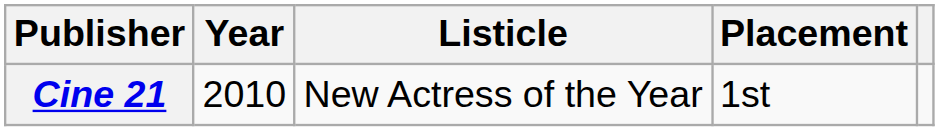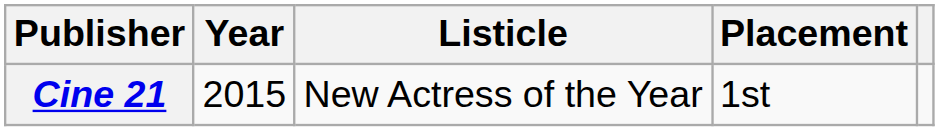 <table class="wikitable plainrowheaders sortable">
 <tr>
 <th scope="col">Publisher</th>
 <th scope="col">Year</th>
 <th scope="col">Listicle</th>
 <th scope="col">Placement</th>
 <th scope="col" class="unsortable"></th>
 </tr>
 <tr>
 <th scope="row"><em><a href='#'>Cine 21</a></em></th>
-<td>2010</td>
+<td>2015</td>
 <td style="text-align:left">New Actress of the Year</td>
 <td>1st</td>
 <td></td>
 </tr>
 </table>
